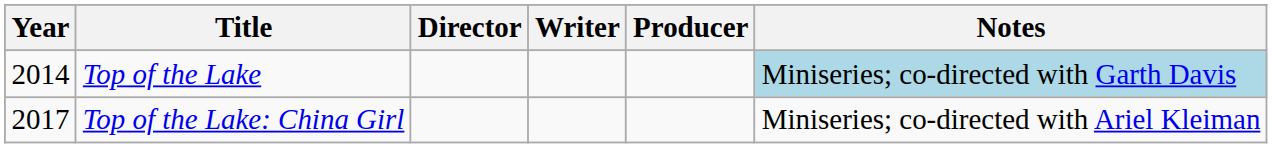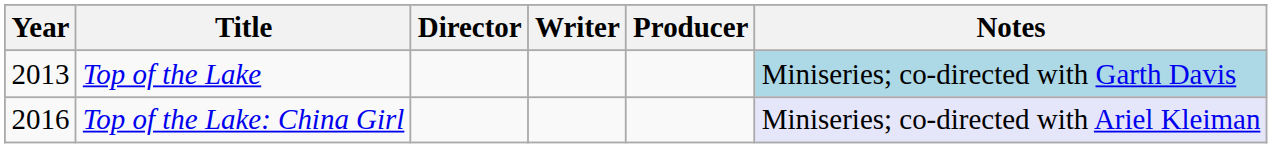 <table class="wikitable">
 <tr>
 <th>Year</th>
 <th>Title</th>
 <th>Director</th>
 <th>Writer</th>
 <th>Producer</th>
 <th>Notes</th>
 </tr>
 <tr>
-<td>2014</td>
+<td>2013</td>
 <td><em><a href='#'>Top of the Lake</a></em></td>
 <td></td>
 <td></td>
 <td></td>
 <td style="background: lightblue;">Miniseries; co-directed with <a href='#'>Garth Davis</a></td>
 </tr>
 <tr>
-<td>2017</td>
+<td>2016</td>
 <td><em><a href='#'>Top of the Lake: China Girl</a></em></td>
 <td></td>
 <td></td>
 <td></td>
-<td>Miniseries; co-directed with <a href='#'>Ariel Kleiman</a></td>
+<td style="background: lavender;">Miniseries; co-directed with <a href='#'>Ariel Kleiman</a></td>
 </tr>
 </table>
